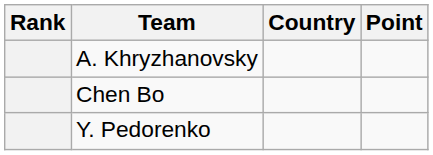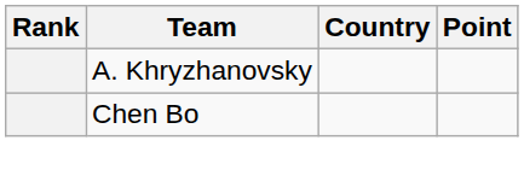 <table class="wikitable sortable">
 <tr>
 <th>Rank</th>
 <th>Team</th>
 <th>Country</th>
 <th>Point</th>
 </tr>
 <tr>
 <th></th>
 <td>A. Khryzhanovsky</td>
 <td></td>
 <td></td>
 </tr>
 <tr>
 <th></th>
 <td>Chen Bo</td>
 <td></td>
 <td></td>
 </tr>
-<tr>
-<th></th>
-<td>Y. Pedorenko</td>
-<td></td>
-<td></td>
-</tr>
 </table>
